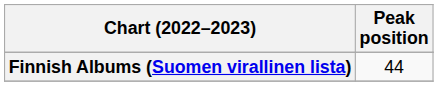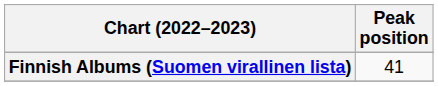 <table class="wikitable sortable plainrowheaders" style="text-align:center">
 <tr>
 <th scope="col">Chart (2022–2023)</th>
 <th scope="col">Peak<br>position</th>
 </tr>
 <tr>
 </tr>
 <tr>
 <th scope="row">Finnish Albums (<a href='#'>Suomen virallinen lista</a>)</th>
-<td>44</td>
+<td>41</td>
 </tr>
 <tr>
 </tr>
 </table>
